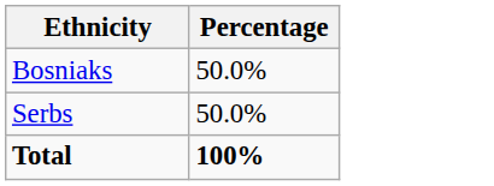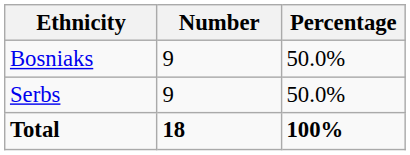 <table class="wikitable">
 <tr>
 <th width="100px">Ethnicity</th>
+<th width="80px">Number</th>
 <th width="80px">Percentage</th>
 </tr>
 <tr>
 <td><a href='#'>Bosniaks</a></td>
+<td>9</td>
 <td>50.0%</td>
 </tr>
 <tr>
 <td><a href='#'>Serbs</a></td>
+<td>9</td>
 <td>50.0%</td>
 </tr>
 <tr>
 <td><strong>Total</strong></td>
+<td><strong>18</strong></td>
 <td><strong>100%</strong></td>
 </tr>
 </table>
